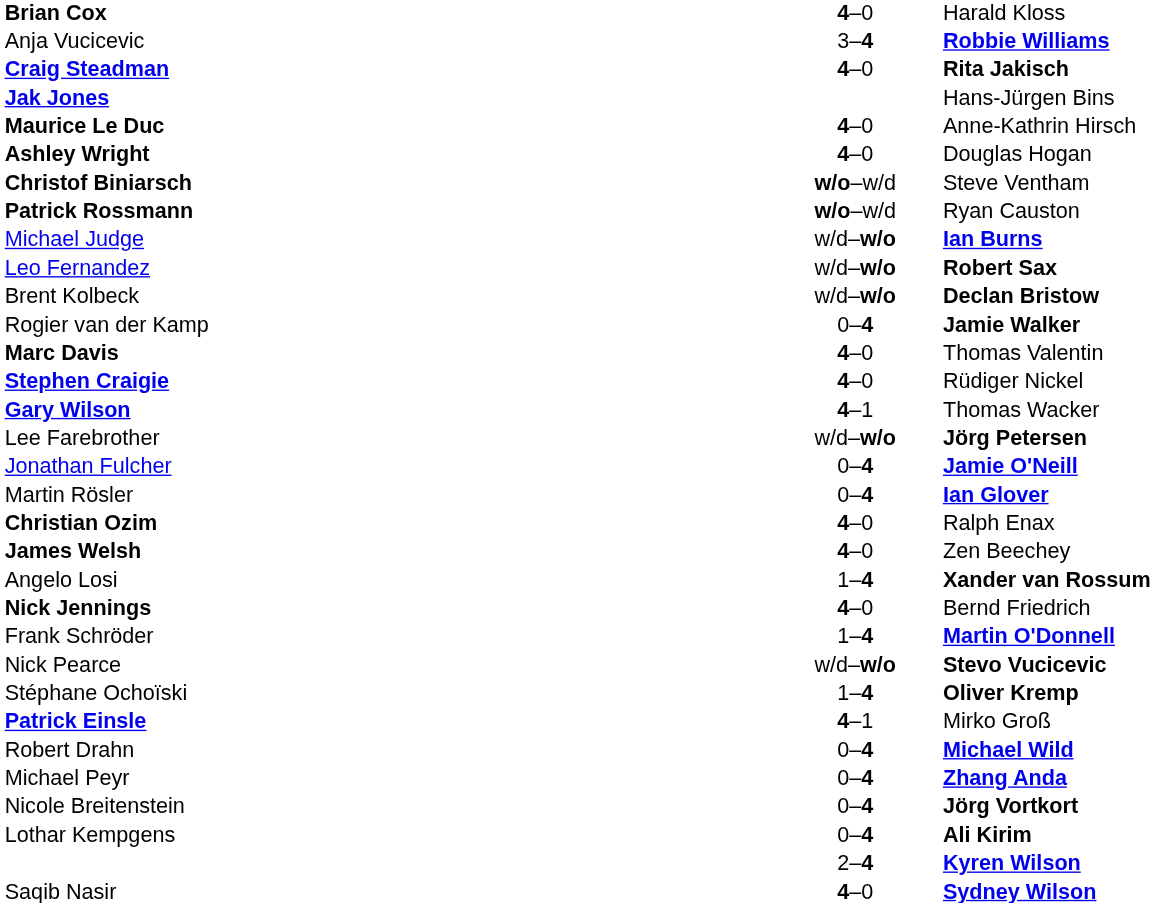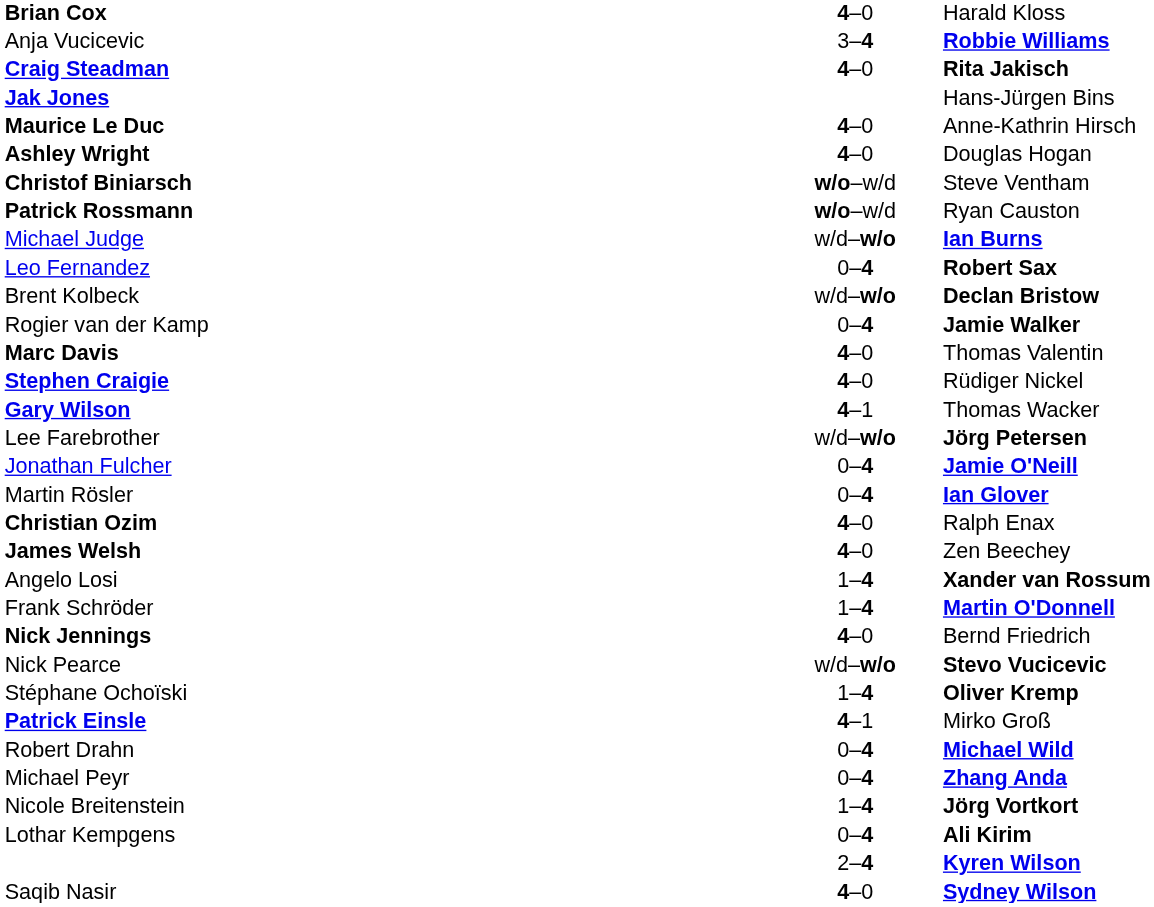 <table width="100%" cellspacing="1">
 <tr>
 <th width=45%></th>
 <th width=10%></th>
 <th width=45%></th>
 </tr>
 <tr>
 <td> <strong>Brian Cox</strong></td>
 <td align="center"><strong>4</strong>–0</td>
 <td> Harald Kloss</td>
 </tr>
 <tr>
 <td> Anja Vucicevic</td>
 <td align="center">3–<strong>4</strong></td>
 <td> <strong> <a href='#'>Robbie Williams</a></strong></td>
 </tr>
 <tr>
 <td> <strong><a href='#'>Craig Steadman</a></strong></td>
 <td align="center"><strong>4</strong>–0</td>
 <td><strong> Rita Jakisch</strong></td>
 </tr>
 <tr>
 <td> <strong><a href='#'>Jak Jones</a></strong></td>
 <td align="center"></td>
 <td> Hans-Jürgen Bins</td>
 </tr>
 <tr>
 <td> <strong>Maurice Le Duc</strong></td>
 <td align="center"><strong>4</strong>–0</td>
 <td> Anne-Kathrin Hirsch</td>
 </tr>
 <tr>
 <td> <strong>Ashley Wright</strong></td>
 <td align="center"><strong>4</strong>–0</td>
 <td> Douglas Hogan</td>
 </tr>
 <tr>
 <td> <strong>Christof Biniarsch</strong></td>
 <td align="center"><strong>w/o</strong>–w/d</td>
 <td> Steve Ventham</td>
 </tr>
 <tr>
 <td> <strong>Patrick Rossmann</strong></td>
 <td align="center"><strong>w/o</strong>–w/d</td>
 <td> Ryan Causton</td>
 </tr>
 <tr>
 <td> <a href='#'>Michael Judge</a></td>
 <td align="center">w/d–<strong>w/o</strong></td>
 <td> <strong><a href='#'>Ian Burns</a></strong></td>
 </tr>
 <tr>
 <td> <a href='#'>Leo Fernandez</a></td>
-<td align="center">w/d–<strong>w/o</strong></td>
+<td align="center">0–<strong>4</strong></td>
 <td> <strong>Robert Sax</strong></td>
 </tr>
 <tr>
 <td> Brent Kolbeck</td>
 <td align="center">w/d–<strong>w/o</strong></td>
 <td> <strong>Declan Bristow</strong></td>
 </tr>
 <tr>
 <td> Rogier van der Kamp</td>
 <td align="center">0–<strong>4</strong></td>
 <td> <strong>Jamie Walker</strong></td>
 </tr>
 <tr>
 <td> <strong>Marc Davis</strong></td>
 <td align="center"><strong>4</strong>–0</td>
 <td> Thomas Valentin</td>
 </tr>
 <tr>
 <td> <strong><a href='#'>Stephen Craigie</a></strong></td>
 <td align="center"><strong>4</strong>–0</td>
 <td> Rüdiger Nickel</td>
 </tr>
 <tr>
 <td> <strong><a href='#'>Gary Wilson</a></strong></td>
 <td align="center"><strong>4</strong>–1</td>
 <td> Thomas Wacker</td>
 </tr>
 <tr>
 <td> Lee Farebrother</td>
 <td align="center">w/d–<strong>w/o</strong></td>
 <td> <strong>Jörg Petersen</strong></td>
 </tr>
 <tr>
 <td> <a href='#'>Jonathan Fulcher</a></td>
 <td align="center">0–<strong>4</strong></td>
 <td> <strong><a href='#'>Jamie O'Neill</a></strong></td>
 </tr>
 <tr>
 <td> Martin Rösler</td>
 <td align="center">0–<strong>4</strong></td>
 <td> <strong><a href='#'>Ian Glover</a></strong></td>
 </tr>
 <tr>
 <td> <strong>Christian Ozim</strong></td>
 <td align="center"><strong>4</strong>–0</td>
 <td> Ralph Enax</td>
 </tr>
 <tr>
 <td> <strong>James Welsh</strong></td>
 <td align="center"><strong>4</strong>–0</td>
 <td> Zen Beechey</td>
 </tr>
 <tr>
 <td> Angelo Losi</td>
 <td align="center">1–<strong>4</strong></td>
 <td> <strong>Xander van Rossum</strong></td>
 </tr>
 <tr>
+<td> Frank Schröder</td>
+<td align="center">1–<strong>4</strong></td>
+<td> <strong><a href='#'>Martin O'Donnell</a></strong></td>
+</tr>
+<tr>
 <td> <strong>Nick Jennings</strong></td>
 <td align="center"><strong>4</strong>–0</td>
 <td> Bernd Friedrich</td>
-</tr>
-<tr>
-<td> Frank Schröder</td>
-<td align="center">1–<strong>4</strong></td>
-<td> <strong><a href='#'>Martin O'Donnell</a></strong></td>
 </tr>
 <tr>
 <td> Nick Pearce</td>
 <td align="center">w/d–<strong>w/o</strong></td>
 <td> <strong>Stevo Vucicevic</strong></td>
 </tr>
 <tr>
 <td> Stéphane Ochoïski</td>
 <td align="center">1–<strong>4</strong></td>
 <td> <strong>Oliver Kremp</strong></td>
 </tr>
 <tr>
 <td> <strong><a href='#'>Patrick Einsle</a></strong></td>
 <td align="center"><strong>4</strong>–1</td>
 <td> Mirko Groß</td>
 </tr>
 <tr>
 <td> Robert Drahn</td>
 <td align="center">0–<strong>4</strong></td>
 <td> <strong><a href='#'>Michael Wild</a></strong></td>
 </tr>
 <tr>
 <td> Michael Peyr</td>
 <td align="center">0–<strong>4</strong></td>
 <td> <strong><a href='#'>Zhang Anda</a></strong></td>
 </tr>
 <tr>
 <td> Nicole Breitenstein</td>
-<td align="center">0–<strong>4</strong></td>
+<td align="center">1–<strong>4</strong></td>
 <td> <strong>Jörg Vortkort</strong></td>
 </tr>
 <tr>
 <td> Lothar Kempgens</td>
 <td align="center">0–<strong>4</strong></td>
 <td> <strong>Ali Kirim</strong></td>
 </tr>
 <tr>
 <td></td>
 <td align="center">2–<strong>4</strong></td>
 <td> <strong><a href='#'>Kyren Wilson</a></strong></td>
 </tr>
 <tr>
 <td> Saqib Nasir</td>
 <td align="center"><strong>4</strong>–0</td>
 <td> <strong><a href='#'>Sydney Wilson</a></strong></td>
 </tr>
 </table>
